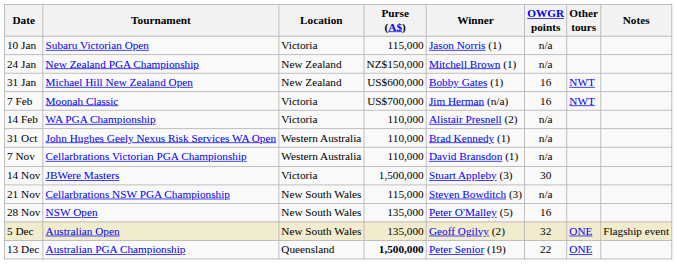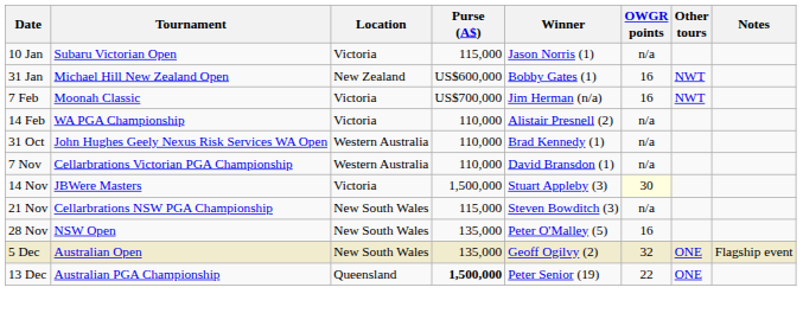 <table class="wikitable" style="font-size:95%">
 <tr>
 <th>Date</th>
 <th>Tournament</th>
 <th>Location</th>
 <th>Purse<br>(<a href='#'>A$</a>)</th>
 <th>Winner</th>
 <th><a href='#'>OWGR</a><br>points</th>
 <th>Other<br>tours</th>
 <th>Notes</th>
 </tr>
 <tr>
 <td>10 Jan</td>
 <td><a href='#'>Subaru Victorian Open</a></td>
 <td>Victoria</td>
 <td align=right>115,000</td>
 <td> <a href='#'>Jason Norris</a> (1)</td>
-<td align="center">n/a</td>
-<td></td>
-<td></td>
-</tr>
-<tr>
-<td>24 Jan</td>
-<td><a href='#'>New Zealand PGA Championship</a></td>
-<td>New Zealand</td>
-<td align=right>NZ$150,000</td>
-<td> <a href='#'>Mitchell Brown</a> (1)</td>
 <td align="center">n/a</td>
 <td></td>
 <td></td>
 </tr>
 <tr>
 <td>31 Jan</td>
 <td><a href='#'>Michael Hill New Zealand Open</a></td>
 <td>New Zealand</td>
 <td align=right>US$600,000</td>
 <td> <a href='#'>Bobby Gates</a> (1)</td>
 <td align="center">16</td>
 <td><a href='#'>NWT</a></td>
 <td></td>
 </tr>
 <tr>
 <td>7 Feb</td>
 <td><a href='#'>Moonah Classic</a></td>
 <td>Victoria</td>
 <td align=right>US$700,000</td>
 <td> <a href='#'>Jim Herman</a> (n/a)</td>
 <td align="center">16</td>
 <td><a href='#'>NWT</a></td>
 <td></td>
 </tr>
 <tr>
 <td>14 Feb</td>
 <td><a href='#'>WA PGA Championship</a></td>
 <td>Victoria</td>
 <td align=right>110,000</td>
 <td> <a href='#'>Alistair Presnell</a> (2)</td>
 <td align="center">n/a</td>
 <td></td>
 <td></td>
 </tr>
 <tr>
 <td>31 Oct</td>
 <td><a href='#'>John Hughes Geely Nexus Risk Services WA Open</a></td>
 <td>Western Australia</td>
 <td align=right>110,000</td>
 <td> <a href='#'>Brad Kennedy</a> (1)</td>
 <td align="center">n/a</td>
 <td></td>
 <td></td>
 </tr>
 <tr>
 <td>7 Nov</td>
 <td><a href='#'>Cellarbrations Victorian PGA Championship</a></td>
 <td>Western Australia</td>
 <td align=right>110,000</td>
 <td> <a href='#'>David Bransdon</a> (1)</td>
 <td align="center">n/a</td>
 <td></td>
 <td></td>
 </tr>
 <tr>
 <td>14 Nov</td>
 <td><a href='#'>JBWere Masters</a></td>
 <td>Victoria</td>
 <td align=right>1,500,000</td>
 <td> <a href='#'>Stuart Appleby</a> (3)</td>
-<td align="center">30</td>
+<td align="center" style="background: lightyellow;">30</td>
 <td></td>
 <td></td>
 </tr>
 <tr>
 <td>21 Nov</td>
 <td><a href='#'>Cellarbrations NSW PGA Championship</a></td>
 <td>New South Wales</td>
 <td align=right>115,000</td>
 <td> <a href='#'>Steven Bowditch</a> (3)</td>
 <td align="center">n/a</td>
 <td></td>
 <td></td>
 </tr>
 <tr>
 <td>28 Nov</td>
 <td><a href='#'>NSW Open</a></td>
 <td>New South Wales</td>
 <td align=right>135,000</td>
 <td> <a href='#'>Peter O'Malley</a> (5)</td>
 <td align="center">16</td>
 <td></td>
 <td></td>
 </tr>
 <tr style="background:#f2ecce;">
 <td>5 Dec</td>
 <td><a href='#'>Australian Open</a></td>
 <td>New South Wales</td>
 <td align=right>135,000</td>
 <td> <a href='#'>Geoff Ogilvy</a> (2)</td>
 <td align="center">32</td>
 <td><a href='#'>ONE</a></td>
 <td>Flagship event</td>
 </tr>
 <tr>
 <td>13 Dec</td>
 <td><a href='#'>Australian PGA Championship</a></td>
 <td>Queensland</td>
 <td align=right><strong>1,500,000</strong></td>
 <td> <a href='#'>Peter Senior</a> (19)</td>
 <td align="center">22</td>
 <td><a href='#'>ONE</a></td>
 </tr>
 </table>
